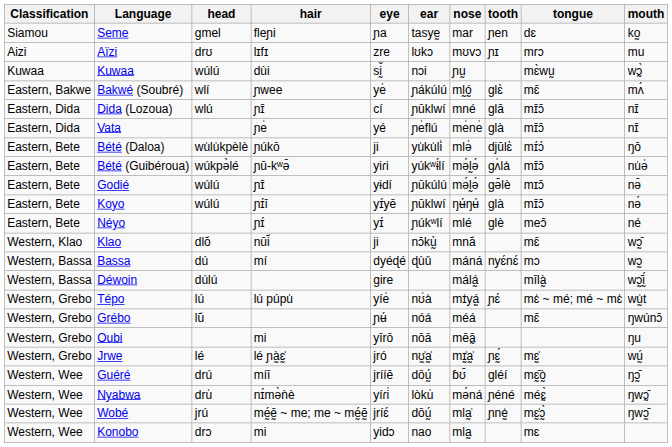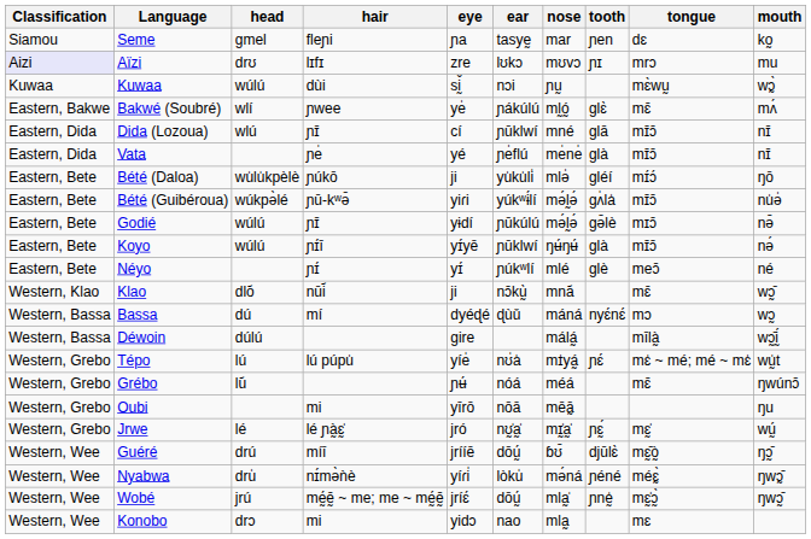 <table class="wikitable sortable">
 <tr>
 <th>Classification</th>
 <th>Language</th>
 <th>head</th>
 <th>hair</th>
 <th>eye</th>
 <th>ear</th>
 <th>nose</th>
 <th>tooth</th>
 <th>tongue</th>
 <th>mouth</th>
 </tr>
 <tr>
 <td>Siamou</td>
 <td><a href='#'>Seme</a></td>
 <td>gmel</td>
 <td>fleɲi</td>
 <td>ɲa</td>
 <td>tasyḛ</td>
 <td>mar</td>
 <td>ɲen</td>
 <td>dɛ</td>
 <td>ko̰</td>
 </tr>
 <tr>
-<td>Aizi</td>
+<td style="background: lavender;">Aizi</td>
 <td><a href='#'>Aïzi</a></td>
 <td>drʊ</td>
 <td>lɪfɪ</td>
 <td>zre</td>
 <td>lʊkɔ</td>
 <td>mʊvɔ</td>
 <td>ɲɪ</td>
 <td>mrɔ</td>
 <td>mu</td>
 </tr>
 <tr>
 <td>Kuwaa</td>
 <td><a href='#'>Kuwaa</a></td>
 <td>wúlú</td>
 <td>dùi</td>
 <td>sḭ̌</td>
 <td>nɔi</td>
 <td>ɲṵ</td>
 <td></td>
 <td>mɛ̀wṵ</td>
 <td>wɔ̰̀</td>
 </tr>
 <tr>
 <td>Eastern, Bakwe</td>
 <td><a href='#'>Bakwé</a> (Soubré)</td>
 <td>wlí</td>
 <td>ɲwee</td>
 <td>ye̍</td>
 <td>ɲákúlú</td>
 <td>ml̰ó̰</td>
 <td>glɛ̀</td>
 <td>mɛ̄</td>
 <td>mʌ́</td>
 </tr>
 <tr>
 <td>Eastern, Dida</td>
 <td><a href='#'>Dida</a> (Lozoua)</td>
 <td>wlú</td>
 <td>ɲɪ̄</td>
 <td>cí</td>
 <td>ɲūklwí</td>
 <td>mné</td>
 <td>glā</td>
 <td>mɪ̄ɔ̄</td>
 <td>nɪ̄</td>
 </tr>
 <tr>
 <td>Eastern, Dida</td>
 <td><a href='#'>Vata</a></td>
 <td></td>
 <td>ɲe̍</td>
 <td>yé</td>
 <td>ɲe̍flú</td>
 <td>me̍ne̍</td>
 <td>glà</td>
 <td>mɪ̄ɔ̄</td>
 <td>nɪ̄</td>
 </tr>
 <tr>
 <td>Eastern, Bete</td>
 <td><a href='#'>Bété</a> (Daloa)</td>
 <td>wu̍lu̍kpèlè</td>
 <td>ɲúkō</td>
 <td>ji</td>
 <td>yu̍ku̍li̍</td>
 <td>mlə̍</td>
-<td>djūlɛ̀</td>
+<td>gléí</td>
 <td>mɪ́ɔ́</td>
 <td>ŋō</td>
 </tr>
 <tr>
 <td>Eastern, Bete</td>
 <td><a href='#'>Bété</a> (Guibéroua)</td>
 <td>wúkpə̀lé</td>
 <td>ɲū-kʷə̄</td>
 <td>yiɾi</td>
 <td>yúkʷɨ́lí</td>
 <td>mə́l̰ə́</td>
 <td>gʌ̍la̍</td>
 <td>mɪ̄ɔ̄</td>
 <td>nu̍ə̍</td>
 </tr>
 <tr>
 <td>Eastern, Bete</td>
 <td><a href='#'>Godié</a></td>
 <td>wúlú</td>
 <td>ɲɪ̄</td>
 <td>yɨdí</td>
 <td>ɲūkúlú</td>
 <td>mə́l̰ə́</td>
 <td>gə̄lè</td>
 <td>mɪɔ̄</td>
 <td>nə̄</td>
 </tr>
 <tr>
 <td>Eastern, Bete</td>
 <td><a href='#'>Koyo</a></td>
 <td>wúlú</td>
 <td>ɲɪ́ī</td>
 <td>yɪ́yē</td>
 <td>ɲūklwí</td>
 <td>ŋʉ́ŋʉ́</td>
 <td>glà</td>
 <td>mɪ̄ɔ̄</td>
 <td>nə́</td>
 </tr>
 <tr>
 <td>Eastern, Bete</td>
 <td><a href='#'>Néyo</a></td>
 <td></td>
 <td>ɲɪ́</td>
 <td>yɪ́</td>
 <td>ɲúkʷlí</td>
 <td>mlé</td>
 <td>glè</td>
 <td>meɔ̄</td>
 <td>né</td>
 </tr>
 <tr>
 <td>Western, Klao</td>
 <td><a href='#'>Klao</a></td>
 <td>dlo᷄</td>
 <td>nūi᷄</td>
 <td>ji</td>
 <td>nɔ̄kṵ̀</td>
 <td>mna᷄</td>
 <td></td>
 <td>mɛ̄</td>
 <td>wɔ̰̄</td>
 </tr>
 <tr>
 <td>Western, Bassa</td>
 <td><a href='#'>Bassa</a></td>
 <td>dú</td>
 <td>mí</td>
 <td>dyéɖé</td>
 <td>ɖùǔ</td>
 <td>máná</td>
 <td>nyɛ́nɛ́</td>
 <td>mɔ</td>
 <td>wɔ̰</td>
 </tr>
 <tr>
 <td>Western, Bassa</td>
 <td><a href='#'>Déwoin</a></td>
 <td>dúlú</td>
 <td></td>
 <td>gire</td>
 <td></td>
 <td>málá̰</td>
 <td></td>
 <td>mīlà̰</td>
 <td>wɔ̰̄ḭ́</td>
 </tr>
 <tr>
 <td>Western, Grebo</td>
 <td><a href='#'>Tépo</a></td>
 <td>lú</td>
 <td>lú púpu̍</td>
 <td>yíe̍</td>
 <td>nʊ̍a̍</td>
 <td>mɪ̍yá̰</td>
 <td>ɲɛ́</td>
 <td>mɛ̍ ~ mé; mé ~ mɛ̍</td>
 <td>wṵ̍t</td>
 </tr>
 <tr>
 <td>Western, Grebo</td>
 <td><a href='#'>Grébo</a></td>
 <td>lu᷄</td>
 <td></td>
 <td>ɲʉ́</td>
 <td>nóá</td>
 <td>méá</td>
 <td></td>
 <td>mɛ̄</td>
 <td>ŋwúnɔ̄</td>
 </tr>
 <tr>
 <td>Western, Grebo</td>
 <td><a href='#'>Oubi</a></td>
 <td></td>
 <td>mi</td>
 <td>yīrō</td>
 <td>nōā</td>
 <td>mēā̰</td>
 <td></td>
 <td></td>
 <td>ŋu</td>
 </tr>
 <tr>
 <td>Western, Grebo</td>
 <td><a href='#'>Jrwe</a></td>
 <td>lé</td>
 <td>lé ɲà̰ɛ̰̍</td>
 <td>jró</td>
 <td>nʊ̰̍a̰̍</td>
 <td>mɪ̰̍a̰̍</td>
 <td>ɲɛ̰́</td>
 <td>mɛ̰̍</td>
 <td>wṵ́</td>
 </tr>
 <tr>
 <td>Western, Wee</td>
 <td><a href='#'>Guéré</a></td>
 <td>drú</td>
 <td>míī</td>
 <td>jrííē</td>
 <td>dōṵ́</td>
 <td>ɓʊ̄</td>
-<td>gléí</td>
+<td>djūlɛ̀</td>
 <td>mɛ̰̄ò̰</td>
 <td>ŋɔ̰̄</td>
 </tr>
 <tr>
 <td>Western, Wee</td>
 <td><a href='#'>Nyabwa</a></td>
 <td>dru̍</td>
 <td>nɪ́mə̀ǹè</td>
 <td>yíɾi̍</td>
 <td>lòku̍</td>
 <td>mə́ná</td>
 <td>ɲéné</td>
 <td>méɛ̰̀</td>
 <td>ŋwɔ̰̄</td>
 </tr>
 <tr>
 <td>Western, Wee</td>
 <td><a href='#'>Wobé</a></td>
 <td>jrú</td>
 <td>mḛ́ḛ̄ ~ me; me ~ mḛ́ḛ̄</td>
 <td>jríɛ́</td>
 <td>dōṵ́</td>
 <td>mla̰̍</td>
 <td>ɲnḛ̍</td>
 <td>mɛ̰̍ɔ̰̀</td>
 <td>ŋwɔ̰̄</td>
 </tr>
 <tr>
 <td>Western, Wee</td>
 <td><a href='#'>Konobo</a></td>
 <td>drɔ</td>
 <td>mi</td>
 <td>yidɔ</td>
 <td>nao</td>
 <td>mla̰</td>
 <td></td>
 <td>mɛ</td>
 <td></td>
 </tr>
 </table>
